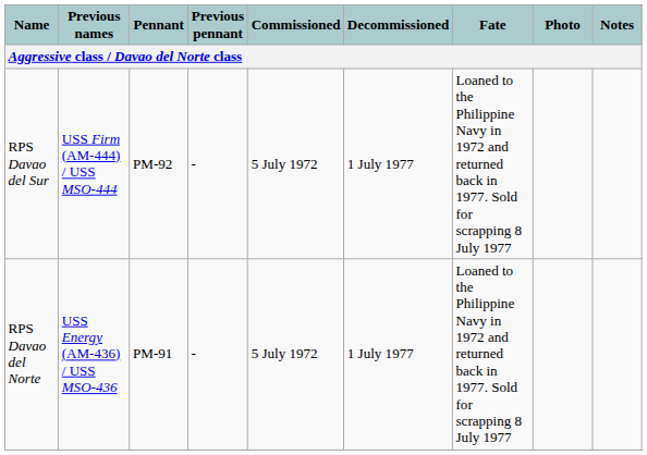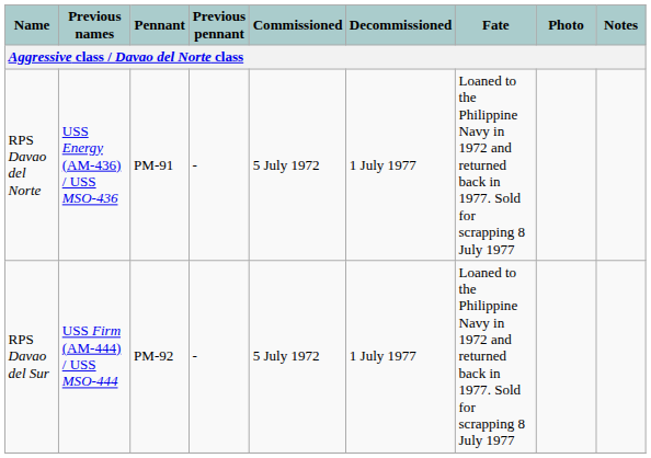 <table class="wikitable" style="font-size:85%;">
 <tr>
 <th style="text-align: center; background: #aacccc;" width="150">Name</th>
 <th style="text-align: center; background: #aacccc;" width="200">Previous names</th>
 <th style="text-align: center; background: #aacccc;" width="60">Pennant</th>
 <th style="text-align: center; background: #aacccc;" width="60">Previous pennant</th>
 <th style="text-align: center; background: #aacccc;" width="50">Commissioned</th>
 <th style="text-align: center; background: #aacccc;" width="50">Decommissioned</th>
 <th style="text-align: center; background: #aacccc;" width="250">Fate</th>
 <th style="text-align: center; background: #aacccc;" width="250">Photo</th>
 <th style="text-align: center; background: #aacccc;" width="150">Notes</th>
 </tr>
 <tr>
 <th style="text-align: left;" colspan="9"><a href='#'><em>Aggressive</em> class / <em>Davao del Norte</em> class</a></th>
 </tr>
 <tr>
+<td>RPS <em>Davao del Norte</em></td>
+<td><a href='#'>USS <em>Energy</em> (AM-436) / USS <em>MSO-436</em></a></td>
+<td>PM-91</td>
+<td>-</td>
+<td>5 July 1972</td>
+<td>1 July 1977</td>
+<td>Loaned to the Philippine Navy in 1972 and returned back in 1977. Sold for scrapping 8 July 1977</td>
+<td></td>
+<td></td>
+</tr>
+<tr>
 <td>RPS <em>Davao del Sur</em></td>
 <td><a href='#'>USS <em>Firm</em> (AM-444) / USS <em>MSO-444</em></a></td>
 <td>PM-92</td>
 <td>-</td>
 <td>5 July 1972</td>
 <td>1 July 1977</td>
 <td>Loaned to the Philippine Navy in 1972 and returned back in 1977. Sold for scrapping 8 July 1977</td>
 <td></td>
 <td></td>
 </tr>
 <tr>
-<td>RPS <em>Davao del Norte</em></td>
-<td><a href='#'>USS <em>Energy</em> (AM-436) / USS <em>MSO-436</em></a></td>
-<td>PM-91</td>
-<td>-</td>
-<td>5 July 1972</td>
-<td>1 July 1977</td>
-<td>Loaned to the Philippine Navy in 1972 and returned back in 1977. Sold for scrapping 8 July 1977</td>
-<td></td>
-<td></td>
-</tr>
-<tr>
 </tr>
 </table>
